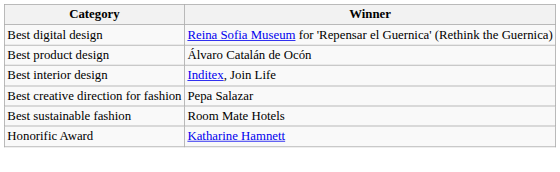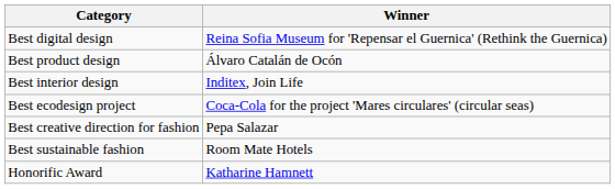 <table class="wikitable">
 <tr>
 <th>Category</th>
 <th>Winner</th>
 </tr>
 <tr>
 <td>Best digital design</td>
 <td><a href='#'>Reina Sofia Museum</a> for 'Repensar el Guernica' (Rethink the Guernica)</td>
 </tr>
 <tr>
 <td>Best product design</td>
 <td>Álvaro Catalán de Ocón</td>
 </tr>
 <tr>
 <td>Best interior design</td>
 <td><a href='#'>Inditex</a>, Join Life</td>
 </tr>
 <tr>
+<td>Best ecodesign project</td>
+<td><a href='#'>Coca-Cola</a> for the project 'Mares circulares' (circular seas)</td>
+</tr>
+<tr>
 <td>Best creative direction for fashion</td>
 <td>Pepa Salazar</td>
 </tr>
 <tr>
 <td>Best sustainable fashion</td>
 <td>Room Mate Hotels</td>
 </tr>
 <tr>
 <td>Honorific Award</td>
 <td><a href='#'>Katharine Hamnett</a></td>
 </tr>
 </table>
